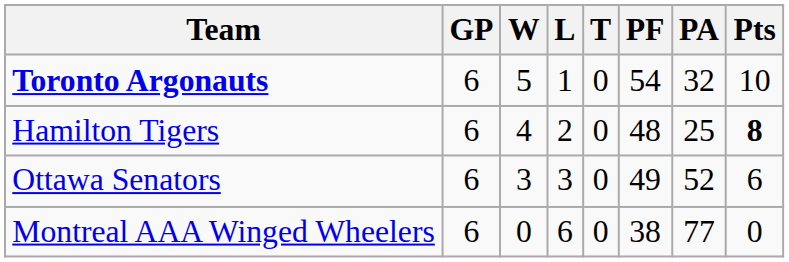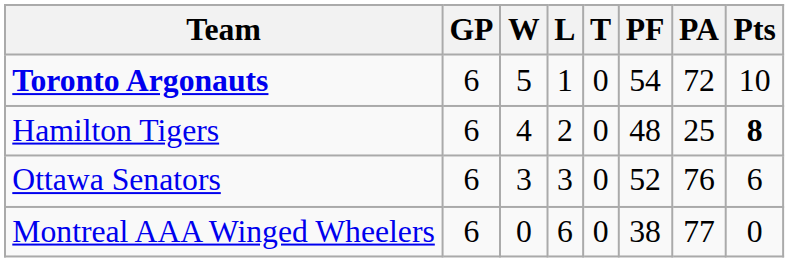 <table class="wikitable">
 <tr>
 <th>Team</th>
 <th>GP</th>
 <th>W</th>
 <th>L</th>
 <th>T</th>
 <th>PF</th>
 <th>PA</th>
 <th>Pts</th>
 </tr>
 <tr align="center">
 <td align="left"><strong><a href='#'>Toronto Argonauts</a></strong></td>
 <td>6</td>
 <td>5</td>
 <td>1</td>
 <td>0</td>
 <td>54</td>
-<td>32</td>
+<td>72</td>
 <td>10</td>
 </tr>
 <tr align="center">
 <td align="left"><a href='#'>Hamilton Tigers</a></td>
 <td>6</td>
 <td>4</td>
 <td>2</td>
 <td>0</td>
 <td>48</td>
 <td>25</td>
 <td><strong>8</strong></td>
 </tr>
 <tr align="center">
 <td align="left"><a href='#'>Ottawa Senators</a></td>
 <td>6</td>
 <td>3</td>
 <td>3</td>
 <td>0</td>
-<td>49</td>
 <td>52</td>
+<td>76</td>
 <td>6</td>
 </tr>
 <tr align="center">
 <td align="left"><a href='#'>Montreal AAA Winged Wheelers</a></td>
 <td>6</td>
 <td>0</td>
 <td>6</td>
 <td>0</td>
 <td>38</td>
 <td>77</td>
 <td>0</td>
 </tr>
 </table>
